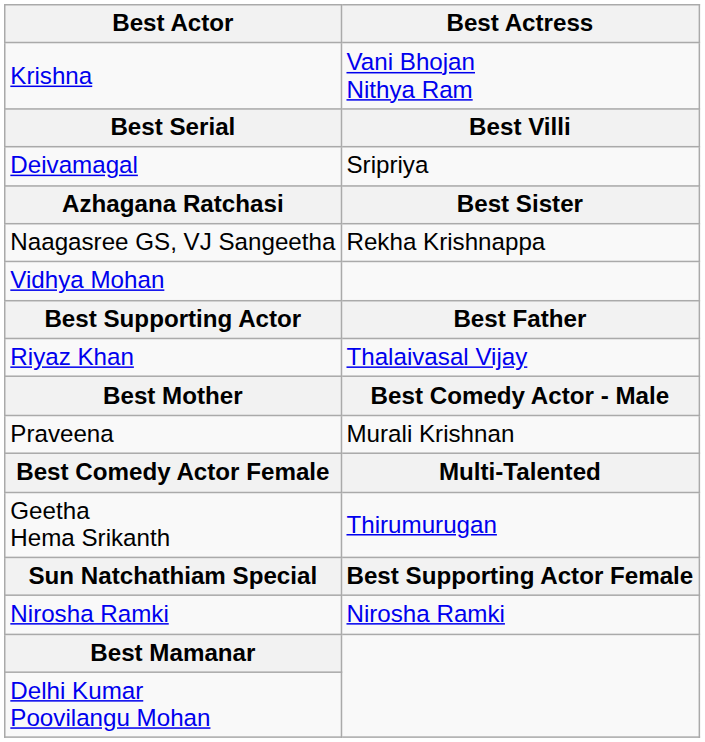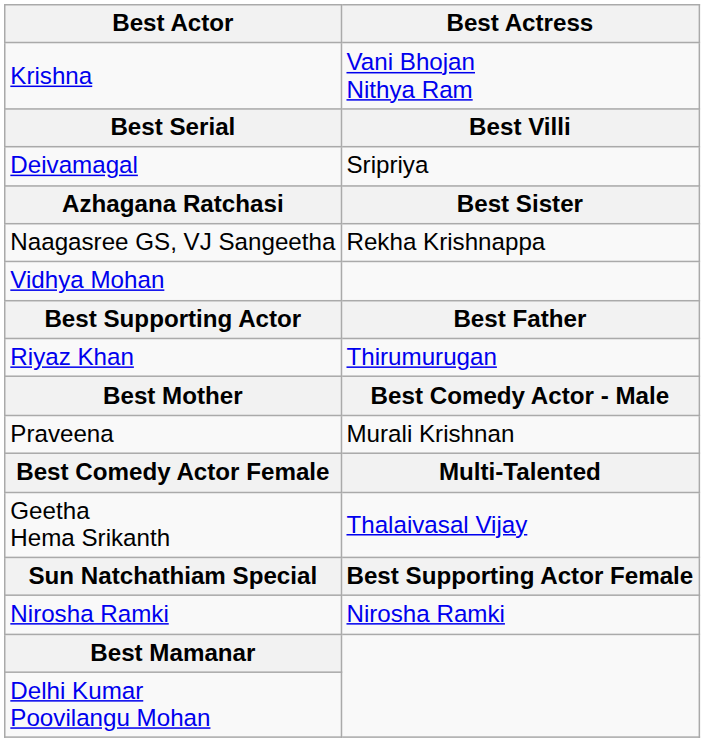 <table class="wikitable">
 <tr>
 <th><strong>Best Actor</strong></th>
 <th><strong>Best Actress</strong></th>
 </tr>
 <tr>
 <td><a href='#'>Krishna</a></td>
 <td><a href='#'>Vani Bhojan</a><br><a href='#'>Nithya Ram</a></td>
 </tr>
 <tr>
 <th><strong>Best Serial</strong></th>
 <th><strong>Best Villi</strong></th>
 </tr>
 <tr>
 <td><a href='#'>Deivamagal</a></td>
 <td>Sripriya</td>
 </tr>
 <tr>
 <th><strong>Azhagana Ratchasi</strong></th>
 <th><strong>Best Sister</strong></th>
 </tr>
 <tr>
 <td>Naagasree GS, VJ Sangeetha</td>
 <td>Rekha Krishnappa</td>
 </tr>
 <tr>
 <td><a href='#'>Vidhya Mohan</a></td>
 </tr>
 <tr>
 <th><strong>Best Supporting Actor</strong></th>
 <th><strong>Best Father</strong></th>
 </tr>
 <tr>
 <td><a href='#'>Riyaz Khan</a></td>
-<td><a href='#'>Thalaivasal Vijay</a></td>
+<td><a href='#'>Thirumurugan</a></td>
 </tr>
 <tr>
 <th><strong>Best Mother</strong></th>
 <th><strong>Best Comedy Actor - Male</strong></th>
 </tr>
 <tr>
 <td>Praveena</td>
 <td>Murali Krishnan</td>
 </tr>
 <tr>
 <th><strong>Best Comedy Actor Female</strong></th>
 <th><strong>Multi-Talented</strong></th>
 </tr>
 <tr>
 <td>Geetha<br>Hema Srikanth</td>
-<td><a href='#'>Thirumurugan</a></td>
+<td><a href='#'>Thalaivasal Vijay</a></td>
 </tr>
 <tr>
 <th><strong>Sun Natchathiam Special</strong></th>
 <th><strong>Best Supporting Actor Female</strong></th>
 </tr>
 <tr>
 <td><a href='#'>Nirosha Ramki</a></td>
 <td><a href='#'>Nirosha Ramki</a></td>
 </tr>
 <tr>
 <th><strong>Best Mamanar</strong></th>
 </tr>
 <tr>
 <td><a href='#'>Delhi Kumar</a><br><a href='#'>Poovilangu Mohan</a></td>
 </tr>
 </table>
